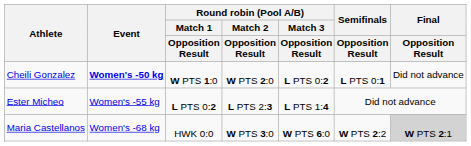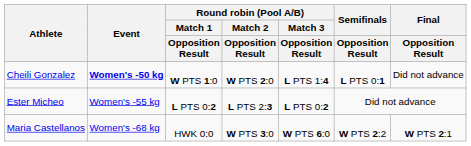 <table class="wikitable" border="1" style="font-size:90%">
 <tr>
 <th rowspan=3>Athlete</th>
 <th rowspan=3>Event</th>
 <th colspan=3>Round robin (Pool A/B)</th>
 <th rowspan=2>Semifinals</th>
 <th rowspan=2>Final</th>
 </tr>
 <tr>
 <th>Match 1</th>
 <th>Match 2</th>
 <th>Match 3</th>
 </tr>
 <tr>
 <th>Opposition<br>Result</th>
 <th>Opposition<br>Result</th>
 <th>Opposition<br>Result</th>
 <th>Opposition<br>Result</th>
 <th>Opposition<br>Result</th>
 </tr>
 <tr>
 <td><a href='#'>Cheili Gonzalez</a></td>
 <td><strong><a href='#'>Women's -50 kg</a></strong></td>
 <td align=center><br><strong>W</strong> PTS <strong>1</strong>:0</td>
 <td align=center><br><strong>W</strong> PTS <strong>2</strong>:0</td>
-<td align=center><br><strong>L</strong> PTS 0:<strong>2</strong></td>
+<td align=center><br><strong>L</strong> PTS 1:<strong>4</strong></td>
 <td align=center><br><strong>L</strong> PTS 0:<strong>1</strong><br></td>
 <td align="center" colspan="7">Did not advance</td>
 </tr>
 <tr>
 <td><a href='#'>Ester Micheo</a></td>
 <td><a href='#'>Women's -55 kg</a></td>
 <td align=center><br><strong>L</strong> PTS 0:<strong>2</strong></td>
 <td align=center><br><strong>L</strong> PTS 2:<strong>3</strong></td>
-<td align=center><br><strong>L</strong> PTS 1:<strong>4</strong></td>
+<td align=center><br><strong>L</strong> PTS 0:<strong>2</strong></td>
 <td align="center" colspan="7">Did not advance</td>
 </tr>
 <tr>
 <td><a href='#'>Maria Castellanos</a></td>
 <td><a href='#'>Women's -68 kg</a></td>
 <td align=center><br>HWK 0:0</td>
 <td align=center><br><strong>W</strong> PTS <strong>3</strong>:0</td>
 <td align=center><br><strong>W</strong> PTS <strong>6</strong>:0</td>
 <td align=center><br><strong>W</strong> PTS <strong>2</strong>:2</td>
-<td align=center style="background: lightgrey;"><br><strong>W</strong> PTS <strong>2</strong>:1<br></td>
+<td align=center><br><strong>W</strong> PTS <strong>2</strong>:1<br></td>
 </tr>
 </table>
